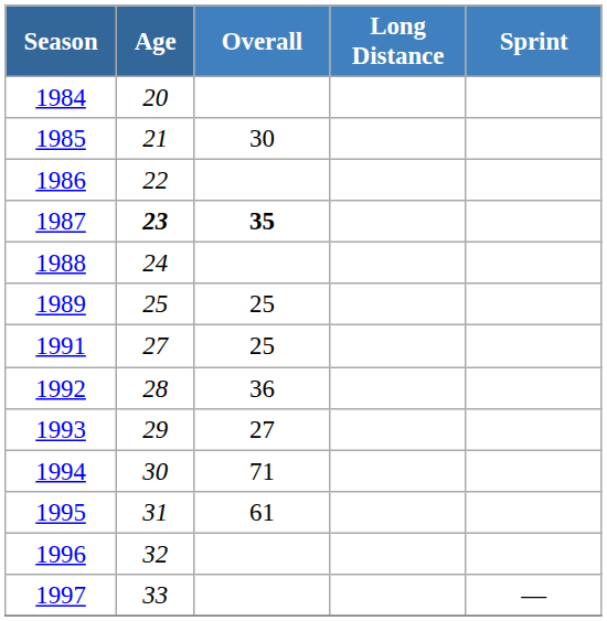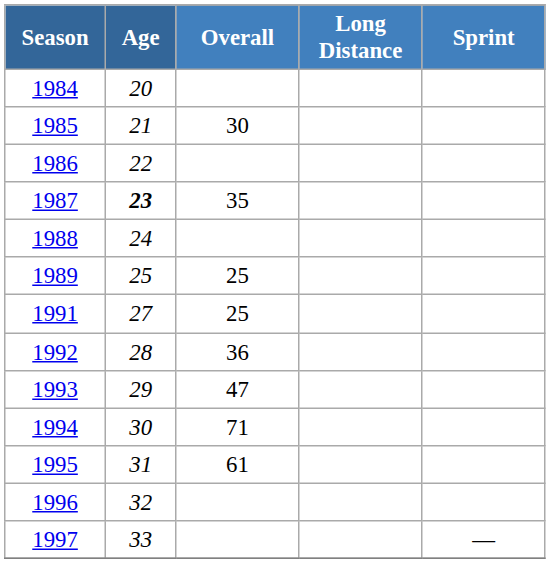 <table class="wikitable" style="font-size:95%; text-align:center; border:grey solid 1px; border-collapse:collapse; background:#ffffff;">
 <tr>
 <th style="background-color:#369; color:white; width:60px;" rowspan="2"> Season </th>
 <th style="background-color:#369; color:white; width:40px;" rowspan="2"> Age </th>
 </tr>
 <tr>
 <th style="background-color:#4180be; color:white; width:75px;"> Overall </th>
 <th style="background-color:#4180be; color:white; width:75px;"> Long <br> Distance </th>
 <th style="background-color:#4180be; color:white; width:75px;"> Sprint </th>
 </tr>
 <tr>
 <td><a href='#'>1984</a></td>
 <td><em>20</em></td>
 <td></td>
 <td></td>
 <td></td>
 </tr>
 <tr>
 <td><a href='#'>1985</a></td>
 <td><em>21</em></td>
 <td>30</td>
 <td></td>
 <td></td>
 </tr>
 <tr>
 <td><a href='#'>1986</a></td>
 <td><em>22</em></td>
 <td></td>
 <td></td>
 <td></td>
 </tr>
 <tr>
 <td><a href='#'>1987</a></td>
 <td><strong><em>23</em></strong></td>
-<td><strong>35</strong></td>
+<td>35</td>
 <td></td>
 <td></td>
 </tr>
 <tr>
 <td><a href='#'>1988</a></td>
 <td><em>24</em></td>
 <td></td>
 <td></td>
 <td></td>
 </tr>
 <tr>
 <td><a href='#'>1989</a></td>
 <td><em>25</em></td>
 <td>25</td>
 <td></td>
 <td></td>
 </tr>
 <tr>
 <td><a href='#'>1991</a></td>
 <td><em>27</em></td>
 <td>25</td>
 <td></td>
 <td></td>
 </tr>
 <tr>
 <td><a href='#'>1992</a></td>
 <td><em>28</em></td>
 <td>36</td>
 <td></td>
 <td></td>
 </tr>
 <tr>
 <td><a href='#'>1993</a></td>
 <td><em>29</em></td>
-<td>27</td>
+<td>47</td>
 <td></td>
 <td></td>
 </tr>
 <tr>
 <td><a href='#'>1994</a></td>
 <td><em>30</em></td>
 <td>71</td>
 <td></td>
 <td></td>
 </tr>
 <tr>
 <td><a href='#'>1995</a></td>
 <td><em>31</em></td>
 <td>61</td>
 <td></td>
 <td></td>
 </tr>
 <tr>
 <td><a href='#'>1996</a></td>
 <td><em>32</em></td>
 <td></td>
 <td></td>
 <td></td>
 </tr>
 <tr>
 <td><a href='#'>1997</a></td>
 <td><em>33</em></td>
 <td></td>
 <td></td>
 <td>—</td>
 </tr>
 <tr>
 </tr>
 </table>
